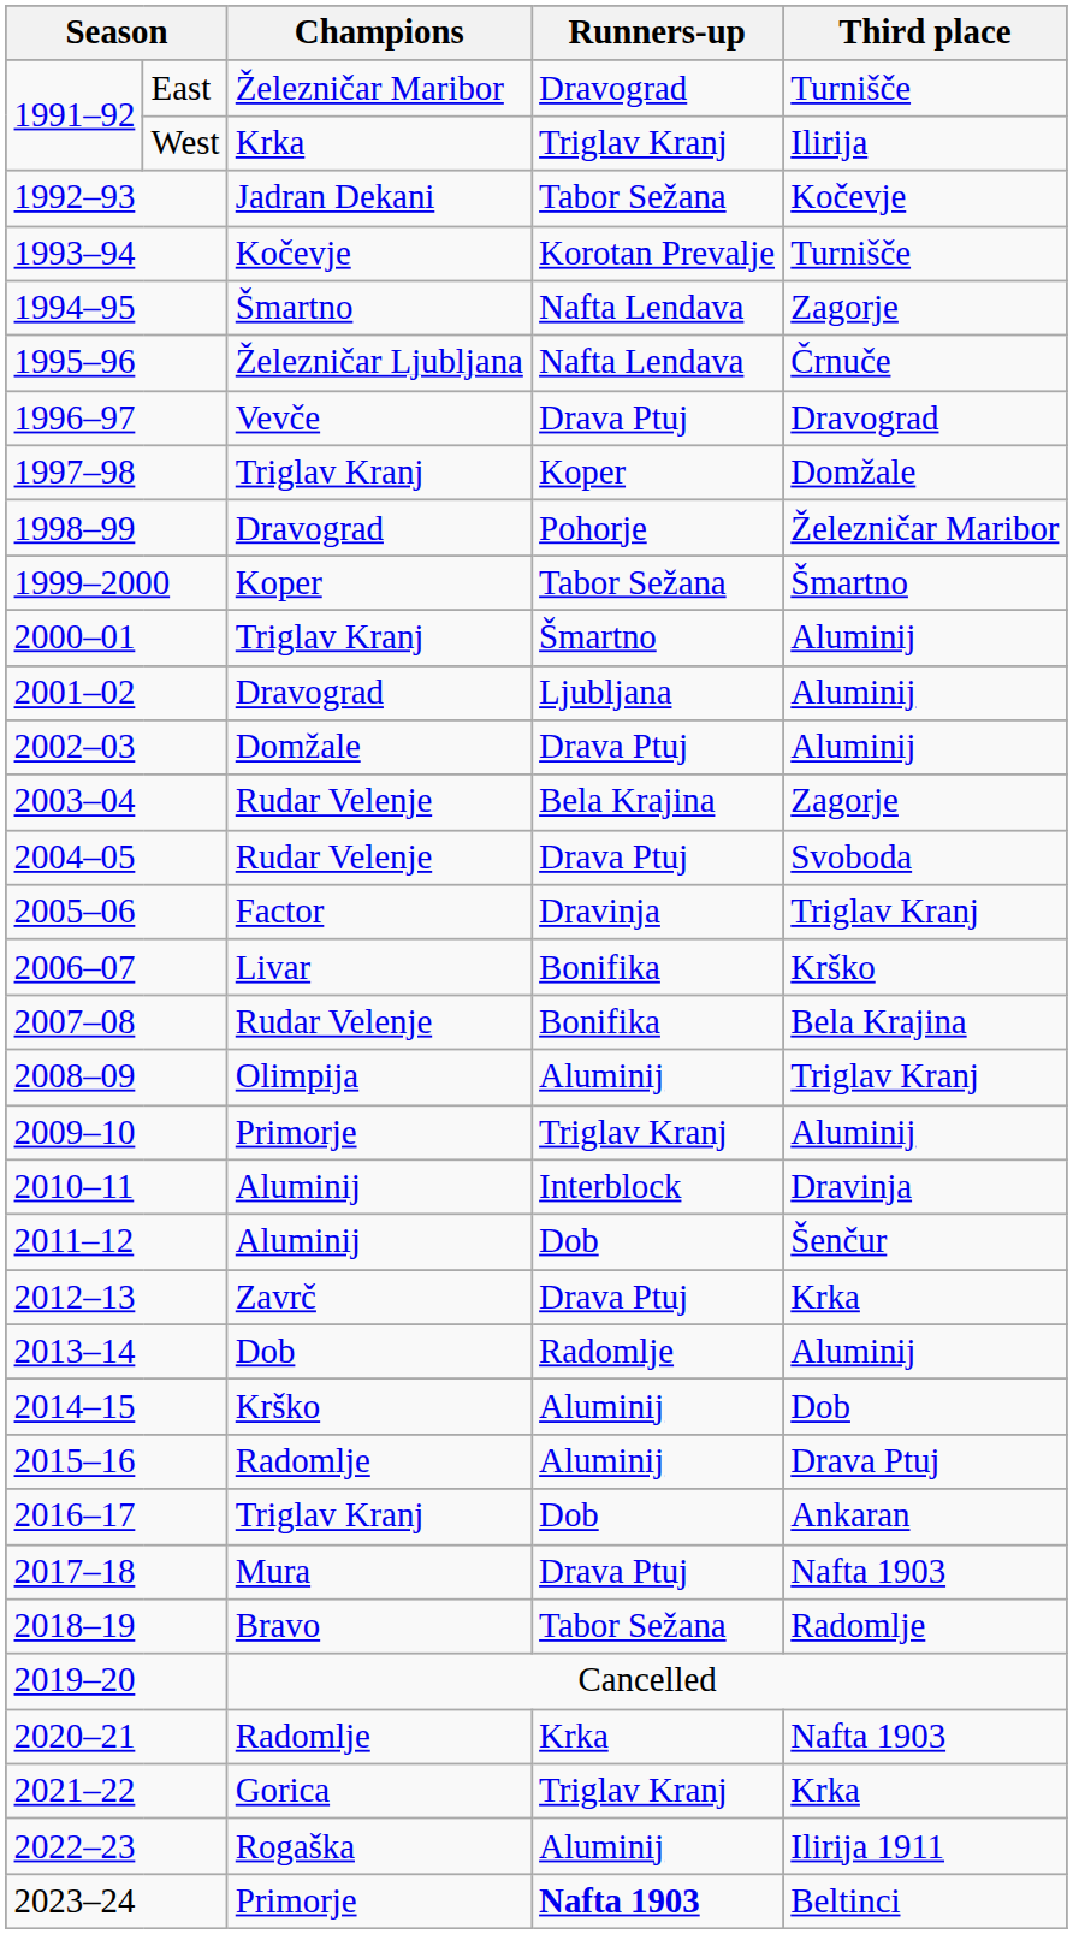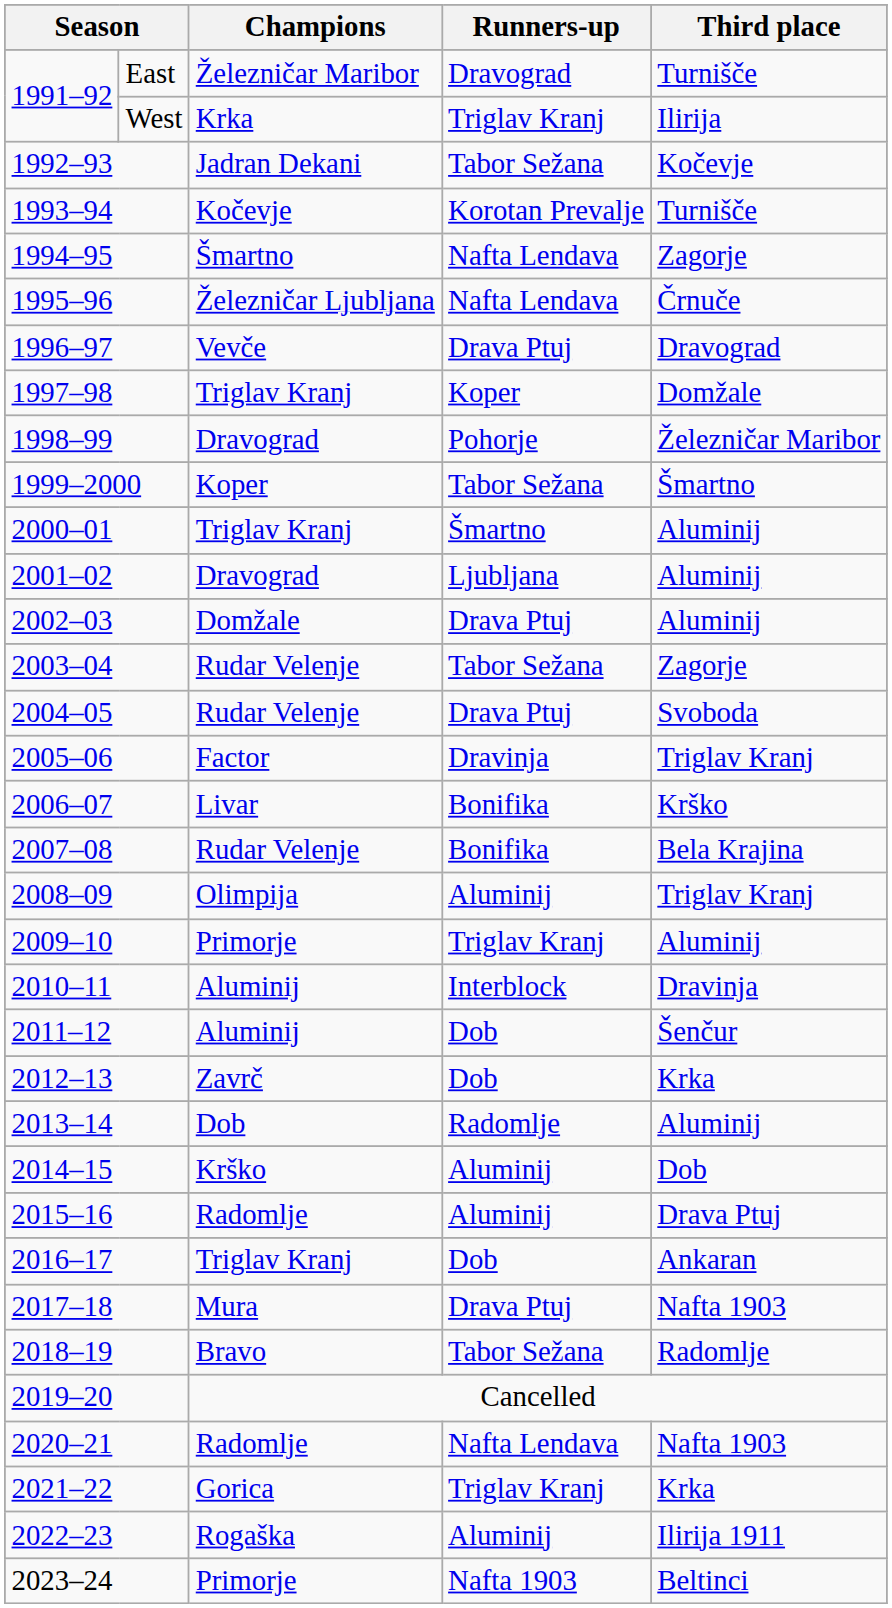 <table class="wikitable">
 <tr>
 <th colspan="2" align="center">Season</th>
 <th>Champions</th>
 <th>Runners-up</th>
 <th>Third place</th>
 </tr>
 <tr>
 <td rowspan="2"><a href='#'>1991–92</a></td>
 <td>East</td>
 <td><a href='#'>Železničar Maribor</a></td>
 <td><a href='#'>Dravograd</a></td>
 <td><a href='#'>Turnišče</a></td>
 </tr>
 <tr>
 <td>West</td>
 <td><a href='#'>Krka</a></td>
 <td><a href='#'>Triglav Kranj</a></td>
 <td><a href='#'>Ilirija</a></td>
 </tr>
 <tr>
 <td colspan=2><a href='#'>1992–93</a></td>
 <td><a href='#'>Jadran Dekani</a></td>
 <td><a href='#'>Tabor Sežana</a></td>
 <td><a href='#'>Kočevje</a></td>
 </tr>
 <tr>
 <td colspan=2><a href='#'>1993–94</a></td>
 <td><a href='#'>Kočevje</a></td>
 <td><a href='#'>Korotan Prevalje</a></td>
 <td><a href='#'>Turnišče</a></td>
 </tr>
 <tr>
 <td colspan=2><a href='#'>1994–95</a></td>
 <td><a href='#'>Šmartno</a></td>
 <td><a href='#'>Nafta Lendava</a></td>
 <td><a href='#'>Zagorje</a></td>
 </tr>
 <tr>
 <td colspan=2><a href='#'>1995–96</a></td>
 <td><a href='#'>Železničar Ljubljana</a></td>
 <td><a href='#'>Nafta Lendava</a></td>
 <td><a href='#'>Črnuče</a></td>
 </tr>
 <tr>
 <td colspan=2><a href='#'>1996–97</a></td>
 <td><a href='#'>Vevče</a></td>
 <td><a href='#'>Drava Ptuj</a></td>
 <td><a href='#'>Dravograd</a></td>
 </tr>
 <tr>
 <td colspan=2><a href='#'>1997–98</a></td>
 <td><a href='#'>Triglav Kranj</a></td>
 <td><a href='#'>Koper</a></td>
 <td><a href='#'>Domžale</a></td>
 </tr>
 <tr>
 <td colspan=2><a href='#'>1998–99</a></td>
 <td><a href='#'>Dravograd</a></td>
 <td><a href='#'>Pohorje</a></td>
 <td><a href='#'>Železničar Maribor</a></td>
 </tr>
 <tr>
 <td colspan=2><a href='#'>1999–2000</a></td>
 <td><a href='#'>Koper</a></td>
 <td><a href='#'>Tabor Sežana</a></td>
 <td><a href='#'>Šmartno</a></td>
 </tr>
 <tr>
 <td colspan=2><a href='#'>2000–01</a></td>
 <td><a href='#'>Triglav Kranj</a></td>
 <td><a href='#'>Šmartno</a></td>
 <td><a href='#'>Aluminij</a></td>
 </tr>
 <tr>
 <td colspan=2><a href='#'>2001–02</a></td>
 <td><a href='#'>Dravograd</a></td>
 <td><a href='#'>Ljubljana</a></td>
 <td><a href='#'>Aluminij</a></td>
 </tr>
 <tr>
 <td colspan=2><a href='#'>2002–03</a></td>
 <td><a href='#'>Domžale</a></td>
 <td><a href='#'>Drava Ptuj</a></td>
 <td><a href='#'>Aluminij</a></td>
 </tr>
 <tr>
 <td colspan=2><a href='#'>2003–04</a></td>
 <td><a href='#'>Rudar Velenje</a></td>
-<td><a href='#'>Bela Krajina</a></td>
+<td><a href='#'>Tabor Sežana</a></td>
 <td><a href='#'>Zagorje</a></td>
 </tr>
 <tr>
 <td colspan=2><a href='#'>2004–05</a></td>
 <td><a href='#'>Rudar Velenje</a></td>
 <td><a href='#'>Drava Ptuj</a></td>
 <td><a href='#'>Svoboda</a></td>
 </tr>
 <tr>
 <td colspan=2><a href='#'>2005–06</a></td>
 <td><a href='#'>Factor</a></td>
 <td><a href='#'>Dravinja</a></td>
 <td><a href='#'>Triglav Kranj</a></td>
 </tr>
 <tr>
 <td colspan=2><a href='#'>2006–07</a></td>
 <td><a href='#'>Livar</a></td>
 <td><a href='#'>Bonifika</a></td>
 <td><a href='#'>Krško</a></td>
 </tr>
 <tr>
 <td colspan=2><a href='#'>2007–08</a></td>
 <td><a href='#'>Rudar Velenje</a></td>
 <td><a href='#'>Bonifika</a></td>
 <td><a href='#'>Bela Krajina</a></td>
 </tr>
 <tr>
 <td colspan=2><a href='#'>2008–09</a></td>
 <td><a href='#'>Olimpija</a></td>
 <td><a href='#'>Aluminij</a></td>
 <td><a href='#'>Triglav Kranj</a></td>
 </tr>
 <tr>
 <td colspan=2><a href='#'>2009–10</a></td>
 <td><a href='#'>Primorje</a></td>
 <td><a href='#'>Triglav Kranj</a></td>
 <td><a href='#'>Aluminij</a></td>
 </tr>
 <tr>
 <td colspan=2><a href='#'>2010–11</a></td>
 <td><a href='#'>Aluminij</a></td>
 <td><a href='#'>Interblock</a></td>
 <td><a href='#'>Dravinja</a></td>
 </tr>
 <tr>
 <td colspan=2><a href='#'>2011–12</a></td>
 <td><a href='#'>Aluminij</a></td>
 <td><a href='#'>Dob</a></td>
 <td><a href='#'>Šenčur</a></td>
 </tr>
 <tr>
 <td colspan=2><a href='#'>2012–13</a></td>
 <td><a href='#'>Zavrč</a></td>
-<td><a href='#'>Drava Ptuj</a></td>
+<td><a href='#'>Dob</a></td>
 <td><a href='#'>Krka</a></td>
 </tr>
 <tr>
 <td colspan=2><a href='#'>2013–14</a></td>
 <td><a href='#'>Dob</a></td>
 <td><a href='#'>Radomlje</a></td>
 <td><a href='#'>Aluminij</a></td>
 </tr>
 <tr>
 <td colspan=2><a href='#'>2014–15</a></td>
 <td><a href='#'>Krško</a></td>
 <td><a href='#'>Aluminij</a></td>
 <td><a href='#'>Dob</a></td>
 </tr>
 <tr>
 <td colspan=2><a href='#'>2015–16</a></td>
 <td><a href='#'>Radomlje</a></td>
 <td><a href='#'>Aluminij</a></td>
 <td><a href='#'>Drava Ptuj</a></td>
 </tr>
 <tr>
 <td colspan=2><a href='#'>2016–17</a></td>
 <td><a href='#'>Triglav Kranj</a></td>
 <td><a href='#'>Dob</a></td>
 <td><a href='#'>Ankaran</a></td>
 </tr>
 <tr>
 <td colspan="2"><a href='#'>2017–18</a></td>
 <td><a href='#'>Mura</a></td>
 <td><a href='#'>Drava Ptuj</a></td>
 <td><a href='#'>Nafta 1903</a></td>
 </tr>
 <tr>
 <td colspan="2"><a href='#'>2018–19</a></td>
 <td><a href='#'>Bravo</a></td>
 <td><a href='#'>Tabor Sežana</a></td>
 <td><a href='#'>Radomlje</a></td>
 </tr>
 <tr>
 <td colspan="2"><a href='#'>2019–20</a></td>
 <td colspan="3" align=center>Cancelled</td>
 </tr>
 <tr>
 <td colspan="2"><a href='#'>2020–21</a></td>
 <td><a href='#'>Radomlje</a></td>
-<td><a href='#'>Krka</a></td>
+<td><a href='#'>Nafta Lendava</a></td>
 <td><a href='#'>Nafta 1903</a></td>
 </tr>
 <tr>
 <td colspan="2"><a href='#'>2021–22</a></td>
 <td><a href='#'>Gorica</a></td>
 <td><a href='#'>Triglav Kranj</a></td>
 <td><a href='#'>Krka</a></td>
 </tr>
 <tr>
 <td colspan="2"><a href='#'>2022–23</a></td>
 <td><a href='#'>Rogaška</a></td>
 <td><a href='#'>Aluminij</a></td>
 <td><a href='#'>Ilirija 1911</a></td>
 </tr>
 <tr>
 <td colspan="2">2023–24</td>
 <td><a href='#'>Primorje</a></td>
-<td><strong><a href='#'>Nafta 1903</a></strong></td>
+<td><a href='#'>Nafta 1903</a></td>
 <td><a href='#'>Beltinci</a></td>
 </tr>
 </table>
